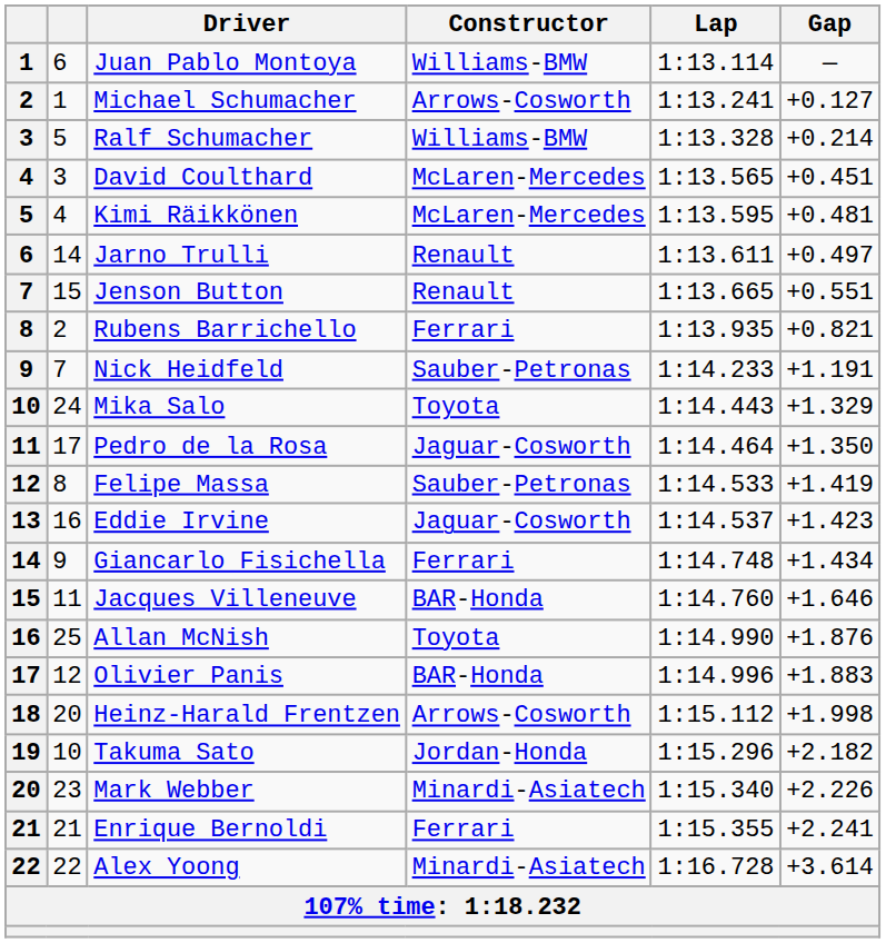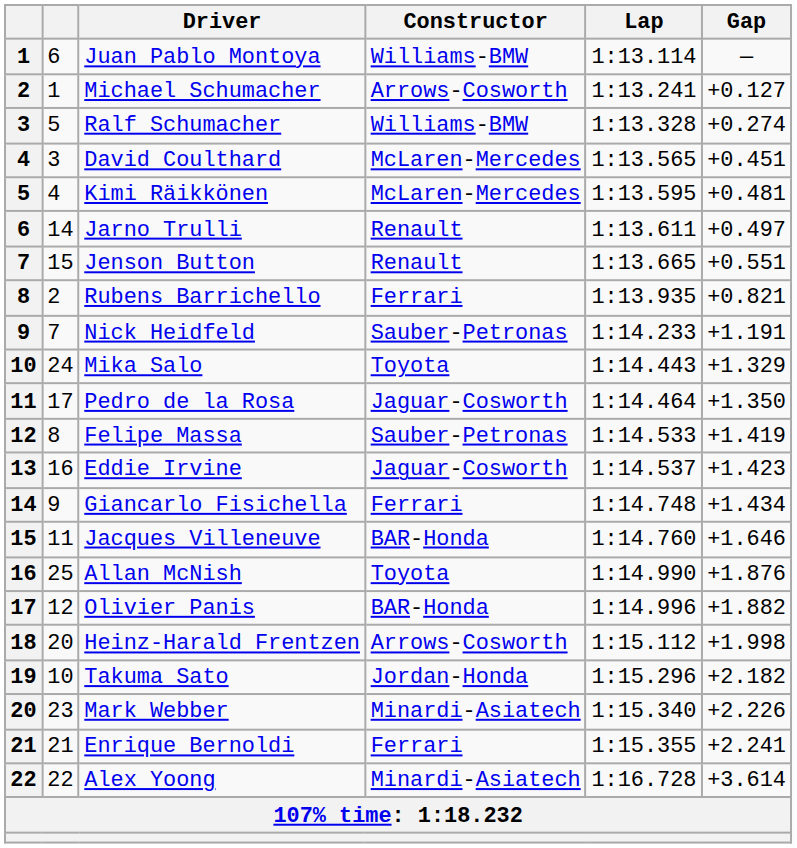 <table class="wikitable sortable" style="font-size:85%;">
 <tr>
 <th></th>
 <th></th>
 <th>Driver</th>
 <th>Constructor</th>
 <th>Lap</th>
 <th>Gap</th>
 </tr>
 <tr>
 <th>1</th>
 <td>6</td>
 <td> <a href='#'>Juan Pablo Montoya</a></td>
 <td><a href='#'>Williams</a>-<a href='#'>BMW</a></td>
 <td>1:13.114</td>
 <td align="center">—</td>
 </tr>
 <tr>
 <th>2</th>
 <td>1</td>
 <td> <a href='#'>Michael Schumacher</a></td>
 <td><a href='#'>Arrows</a>-<a href='#'>Cosworth</a></td>
 <td>1:13.241</td>
 <td>+0.127</td>
 </tr>
 <tr>
 <th>3</th>
 <td>5</td>
 <td> <a href='#'>Ralf Schumacher</a></td>
 <td><a href='#'>Williams</a>-<a href='#'>BMW</a></td>
 <td>1:13.328</td>
-<td>+0.214</td>
+<td>+0.274</td>
 </tr>
 <tr>
 <th>4</th>
 <td>3</td>
 <td> <a href='#'>David Coulthard</a></td>
 <td><a href='#'>McLaren</a>-<a href='#'>Mercedes</a></td>
 <td>1:13.565</td>
 <td>+0.451</td>
 </tr>
 <tr>
 <th>5</th>
 <td>4</td>
 <td> <a href='#'>Kimi Räikkönen</a></td>
 <td><a href='#'>McLaren</a>-<a href='#'>Mercedes</a></td>
 <td>1:13.595</td>
 <td>+0.481</td>
 </tr>
 <tr>
 <th>6</th>
 <td>14</td>
 <td> <a href='#'>Jarno Trulli</a></td>
 <td><a href='#'>Renault</a></td>
 <td>1:13.611</td>
 <td>+0.497</td>
 </tr>
 <tr>
 <th>7</th>
 <td>15</td>
 <td> <a href='#'>Jenson Button</a></td>
 <td><a href='#'>Renault</a></td>
 <td>1:13.665</td>
 <td>+0.551</td>
 </tr>
 <tr>
 <th>8</th>
 <td>2</td>
 <td> <a href='#'>Rubens Barrichello</a></td>
 <td><a href='#'>Ferrari</a></td>
 <td>1:13.935</td>
 <td>+0.821</td>
 </tr>
 <tr>
 <th>9</th>
 <td>7</td>
 <td> <a href='#'>Nick Heidfeld</a></td>
 <td><a href='#'>Sauber</a>-<a href='#'>Petronas</a></td>
 <td>1:14.233</td>
 <td>+1.191</td>
 </tr>
 <tr>
 <th>10</th>
 <td>24</td>
 <td> <a href='#'>Mika Salo</a></td>
 <td><a href='#'>Toyota</a></td>
 <td>1:14.443</td>
 <td>+1.329</td>
 </tr>
 <tr>
 <th>11</th>
 <td>17</td>
 <td> <a href='#'>Pedro de la Rosa</a></td>
 <td><a href='#'>Jaguar</a>-<a href='#'>Cosworth</a></td>
 <td>1:14.464</td>
 <td>+1.350</td>
 </tr>
 <tr>
 <th>12</th>
 <td>8</td>
 <td> <a href='#'>Felipe Massa</a></td>
 <td><a href='#'>Sauber</a>-<a href='#'>Petronas</a></td>
 <td>1:14.533</td>
 <td>+1.419</td>
 </tr>
 <tr>
 <th>13</th>
 <td>16</td>
 <td> <a href='#'>Eddie Irvine</a></td>
 <td><a href='#'>Jaguar</a>-<a href='#'>Cosworth</a></td>
 <td>1:14.537</td>
 <td>+1.423</td>
 </tr>
 <tr>
 <th>14</th>
 <td>9</td>
 <td> <a href='#'>Giancarlo Fisichella</a></td>
 <td><a href='#'>Ferrari</a></td>
 <td>1:14.748</td>
 <td>+1.434</td>
 </tr>
 <tr>
 <th>15</th>
 <td>11</td>
 <td> <a href='#'>Jacques Villeneuve</a></td>
 <td><a href='#'>BAR</a>-<a href='#'>Honda</a></td>
 <td>1:14.760</td>
 <td>+1.646</td>
 </tr>
 <tr>
 <th>16</th>
 <td>25</td>
 <td> <a href='#'>Allan McNish</a></td>
 <td><a href='#'>Toyota</a></td>
 <td>1:14.990</td>
 <td>+1.876</td>
 </tr>
 <tr>
 <th>17</th>
 <td>12</td>
 <td> <a href='#'>Olivier Panis</a></td>
 <td><a href='#'>BAR</a>-<a href='#'>Honda</a></td>
 <td>1:14.996</td>
-<td>+1.883</td>
+<td>+1.882</td>
 </tr>
 <tr>
 <th>18</th>
 <td>20</td>
 <td> <a href='#'>Heinz-Harald Frentzen</a></td>
 <td><a href='#'>Arrows</a>-<a href='#'>Cosworth</a></td>
 <td>1:15.112</td>
 <td>+1.998</td>
 </tr>
 <tr>
 <th>19</th>
 <td>10</td>
 <td> <a href='#'>Takuma Sato</a></td>
 <td><a href='#'>Jordan</a>-<a href='#'>Honda</a></td>
 <td>1:15.296</td>
 <td>+2.182</td>
 </tr>
 <tr>
 <th>20</th>
 <td>23</td>
 <td> <a href='#'>Mark Webber</a></td>
 <td><a href='#'>Minardi</a>-<a href='#'>Asiatech</a></td>
 <td>1:15.340</td>
 <td>+2.226</td>
 </tr>
 <tr>
 <th>21</th>
 <td>21</td>
 <td> <a href='#'>Enrique Bernoldi</a></td>
 <td><a href='#'>Ferrari</a></td>
 <td>1:15.355</td>
 <td>+2.241</td>
 </tr>
 <tr>
 <th>22</th>
 <td>22</td>
 <td> <a href='#'>Alex Yoong</a></td>
 <td><a href='#'>Minardi</a>-<a href='#'>Asiatech</a></td>
 <td>1:16.728</td>
 <td>+3.614</td>
 </tr>
 <tr>
 <th colspan="6"><a href='#'>107% time</a>: 1:18.232</th>
 </tr>
 <tr>
 <th colspan="8"></th>
 </tr>
 </table>
